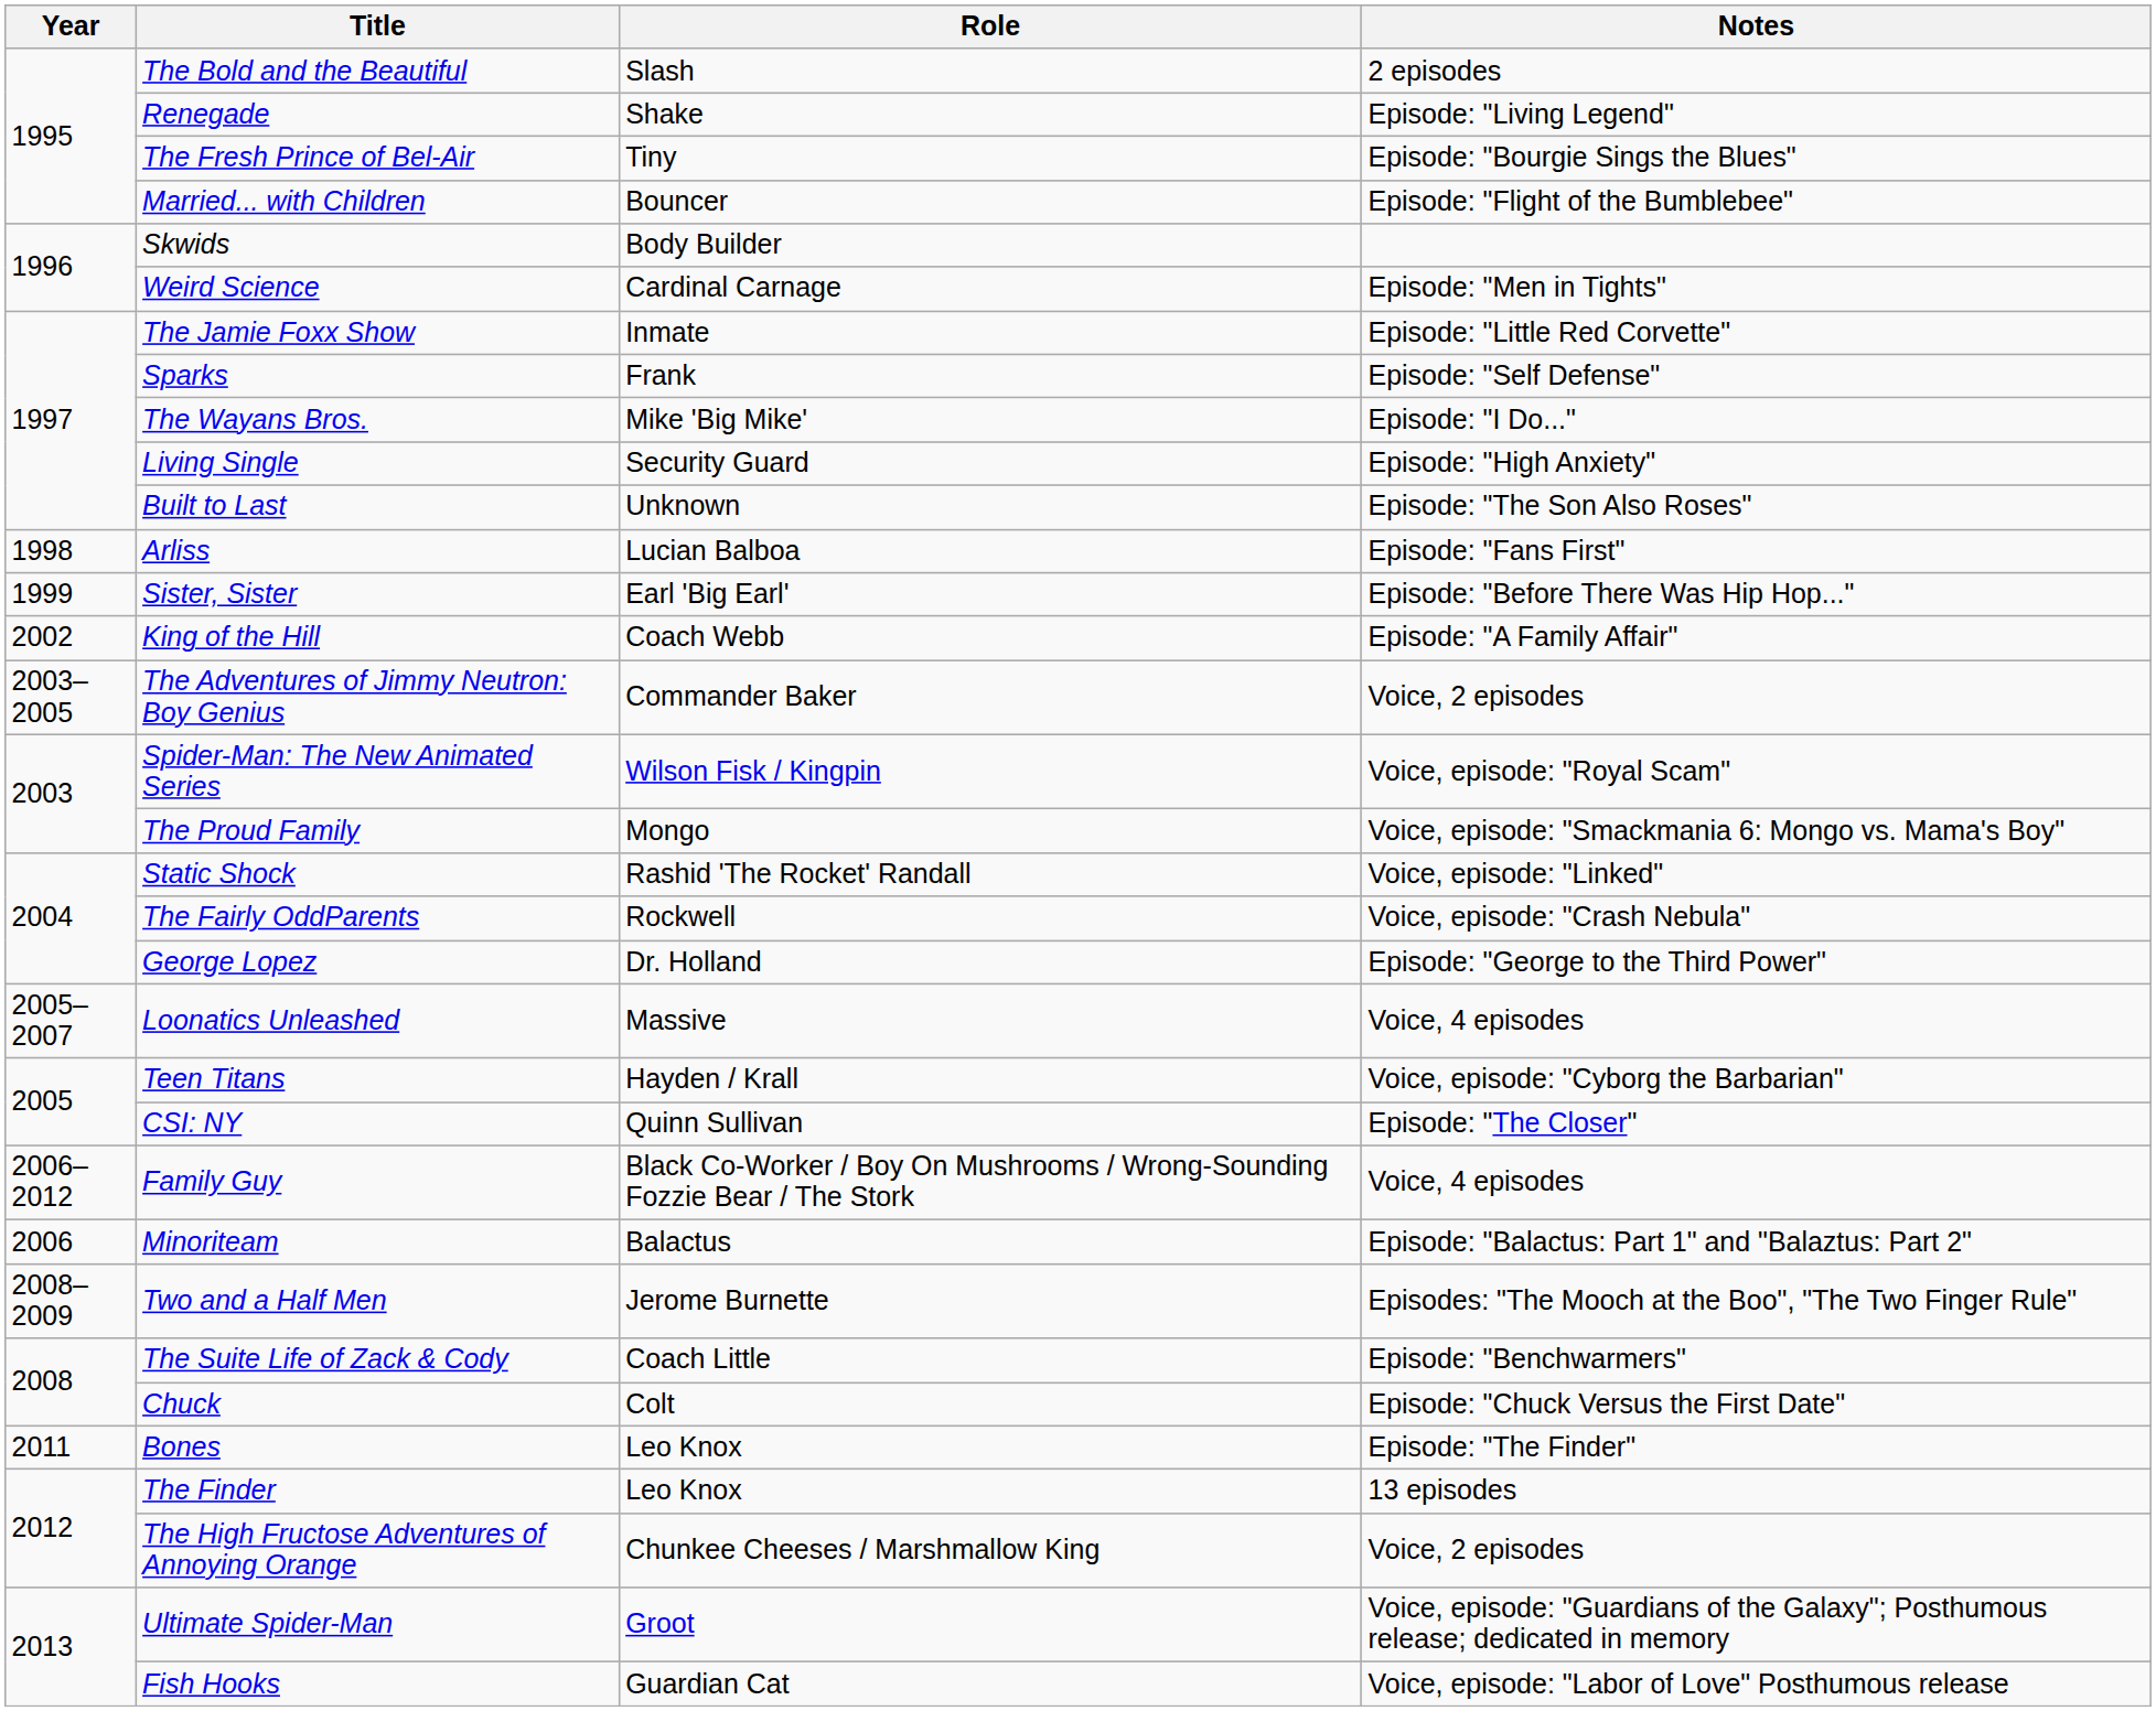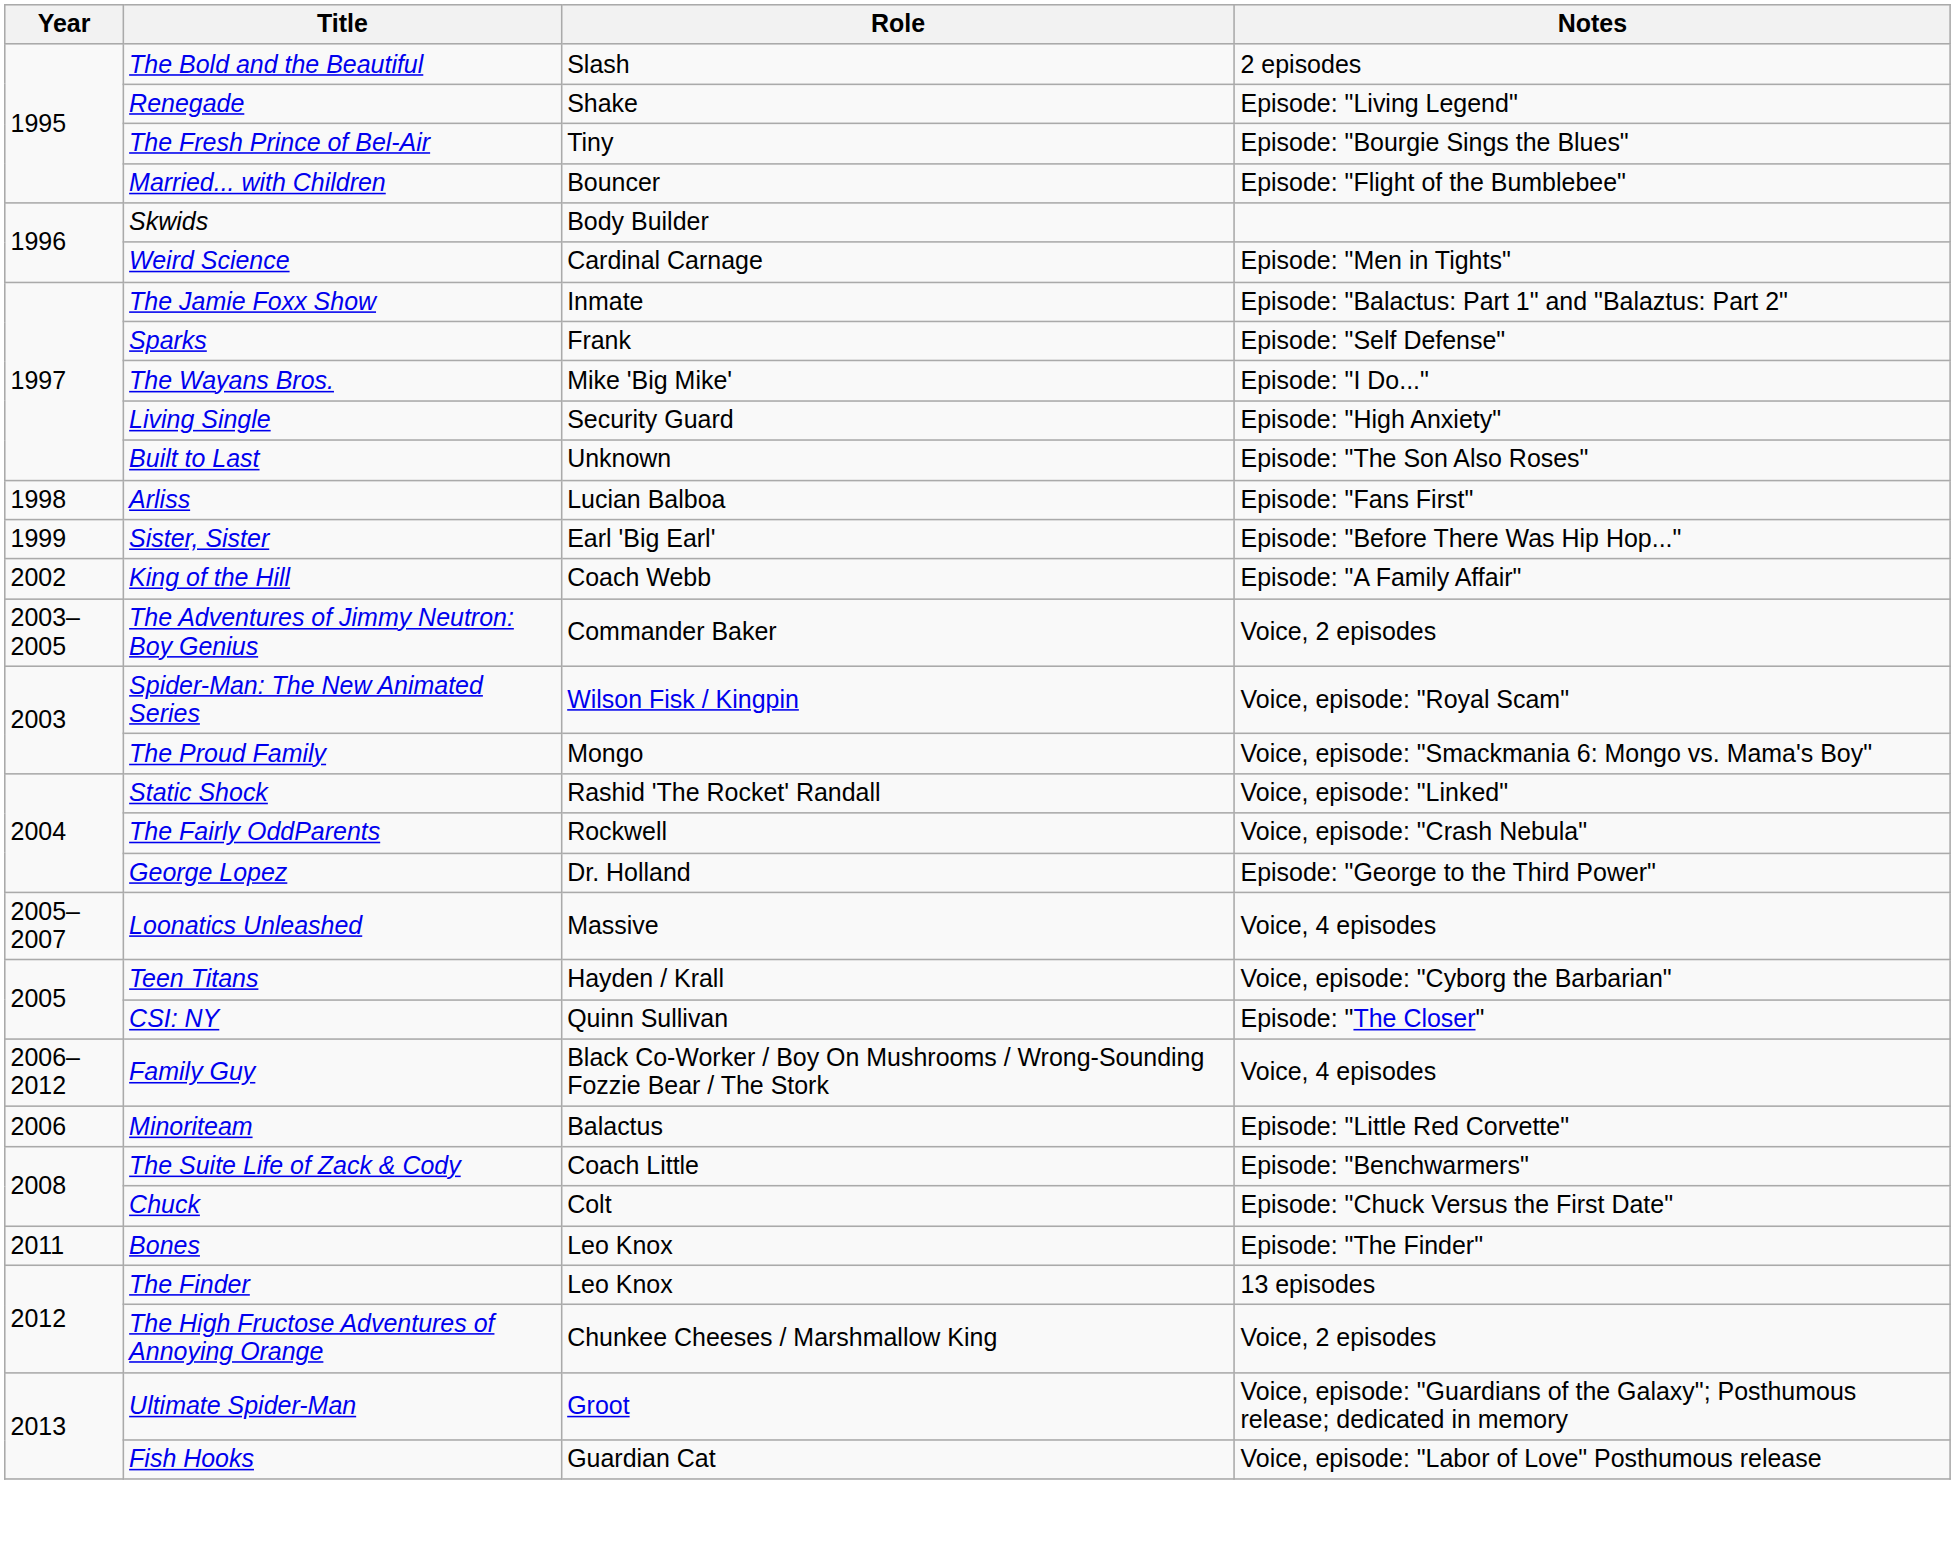 <table class="wikitable sortable">
 <tr>
 <th>Year</th>
 <th>Title</th>
 <th>Role</th>
 <th>Notes</th>
 </tr>
 <tr>
 <td rowspan=4>1995</td>
 <td><em><a href='#'>The Bold and the Beautiful</a></em></td>
 <td>Slash</td>
 <td>2 episodes</td>
 </tr>
 <tr>
 <td><em><a href='#'>Renegade</a></em></td>
 <td>Shake</td>
 <td>Episode: "Living Legend"</td>
 </tr>
 <tr>
 <td><em><a href='#'>The Fresh Prince of Bel-Air</a></em></td>
 <td>Tiny</td>
 <td>Episode: "Bourgie Sings the Blues"</td>
 </tr>
 <tr>
 <td><em><a href='#'>Married... with Children</a></em></td>
 <td>Bouncer</td>
 <td>Episode: "Flight of the Bumblebee"</td>
 </tr>
 <tr>
 <td rowspan=2>1996</td>
 <td><em>Skwids</em></td>
 <td>Body Builder</td>
 <td></td>
 </tr>
 <tr>
 <td><em><a href='#'>Weird Science</a></em></td>
 <td>Cardinal Carnage</td>
 <td>Episode: "Men in Tights"</td>
 </tr>
 <tr>
 <td rowspan=5>1997</td>
 <td><em><a href='#'>The Jamie Foxx Show</a></em></td>
 <td>Inmate</td>
-<td>Episode: "Little Red Corvette"</td>
+<td>Episode: "Balactus: Part 1" and "Balaztus: Part 2"</td>
 </tr>
 <tr>
 <td><em><a href='#'>Sparks</a></em></td>
 <td>Frank</td>
 <td>Episode: "Self Defense"</td>
 </tr>
 <tr>
 <td><em><a href='#'>The Wayans Bros.</a></em></td>
 <td>Mike 'Big Mike'</td>
 <td>Episode: "I Do..."</td>
 </tr>
 <tr>
 <td><em><a href='#'>Living Single</a></em></td>
 <td>Security Guard</td>
 <td>Episode: "High Anxiety"</td>
 </tr>
 <tr>
 <td><em><a href='#'>Built to Last</a></em></td>
 <td>Unknown</td>
 <td>Episode: "The Son Also Roses"</td>
 </tr>
 <tr>
 <td>1998</td>
 <td><em><a href='#'>Arliss</a></em></td>
 <td>Lucian Balboa</td>
 <td>Episode: "Fans First"</td>
 </tr>
 <tr>
 <td>1999</td>
 <td><em><a href='#'>Sister, Sister</a></em></td>
 <td>Earl 'Big Earl'</td>
 <td>Episode: "Before There Was Hip Hop..."</td>
 </tr>
 <tr>
 <td>2002</td>
 <td><em><a href='#'>King of the Hill</a></em></td>
 <td>Coach Webb</td>
 <td>Episode: "A Family Affair"</td>
 </tr>
 <tr>
 <td>2003–2005</td>
 <td><em><a href='#'>The Adventures of Jimmy Neutron: Boy Genius</a></em></td>
 <td>Commander Baker</td>
 <td>Voice, 2 episodes</td>
 </tr>
 <tr>
 <td rowspan=2>2003</td>
 <td><em><a href='#'>Spider-Man: The New Animated Series</a></em></td>
 <td><a href='#'>Wilson Fisk / Kingpin</a></td>
 <td>Voice, episode: "Royal Scam"</td>
 </tr>
 <tr>
 <td><em><a href='#'>The Proud Family</a></em></td>
 <td>Mongo</td>
 <td>Voice, episode: "Smackmania 6: Mongo vs. Mama's Boy"</td>
 </tr>
 <tr>
 <td rowspan=3>2004</td>
 <td><em><a href='#'>Static Shock</a></em></td>
 <td>Rashid 'The Rocket' Randall</td>
 <td>Voice, episode: "Linked"</td>
 </tr>
 <tr>
 <td><em><a href='#'>The Fairly OddParents</a></em></td>
 <td>Rockwell</td>
 <td>Voice, episode: "Crash Nebula"</td>
 </tr>
 <tr>
 <td><em><a href='#'>George Lopez</a></em></td>
 <td>Dr. Holland</td>
 <td>Episode: "George to the Third Power"</td>
 </tr>
 <tr>
 <td>2005–2007</td>
 <td><em><a href='#'>Loonatics Unleashed</a></em></td>
 <td>Massive</td>
 <td>Voice, 4 episodes</td>
 </tr>
 <tr>
 <td rowspan=2>2005</td>
 <td><em><a href='#'>Teen Titans</a></em></td>
 <td>Hayden / Krall</td>
 <td>Voice, episode: "Cyborg the Barbarian"</td>
 </tr>
 <tr>
 <td><em><a href='#'>CSI: NY</a></em></td>
 <td>Quinn Sullivan</td>
 <td>Episode: "<a href='#'>The Closer</a>"</td>
 </tr>
 <tr>
 <td>2006–2012</td>
 <td><em><a href='#'>Family Guy</a></em></td>
 <td>Black Co-Worker / Boy On Mushrooms / Wrong-Sounding Fozzie Bear / The Stork</td>
 <td>Voice, 4 episodes</td>
 </tr>
 <tr>
 <td>2006</td>
 <td><em><a href='#'>Minoriteam</a></em></td>
 <td>Balactus</td>
-<td>Episode: "Balactus: Part 1" and "Balaztus: Part 2"</td>
-</tr>
-<tr>
-<td>2008–2009</td>
-<td><em><a href='#'>Two and a Half Men</a></em></td>
-<td>Jerome Burnette</td>
-<td>Episodes: "The Mooch at the Boo", "The Two Finger Rule"</td>
+<td>Episode: "Little Red Corvette"</td>
 </tr>
 <tr>
 <td rowspan=2>2008</td>
 <td><em><a href='#'>The Suite Life of Zack & Cody</a></em></td>
 <td>Coach Little</td>
 <td>Episode: "Benchwarmers"</td>
 </tr>
 <tr>
 <td><em><a href='#'>Chuck</a></em></td>
 <td>Colt</td>
 <td>Episode: "Chuck Versus the First Date"</td>
 </tr>
 <tr>
 <td>2011</td>
 <td><em><a href='#'>Bones</a></em></td>
 <td>Leo Knox</td>
 <td>Episode: "The Finder"</td>
 </tr>
 <tr>
 <td rowspan=2>2012</td>
 <td><em><a href='#'>The Finder</a></em></td>
 <td>Leo Knox</td>
 <td>13 episodes</td>
 </tr>
 <tr>
 <td><em><a href='#'>The High Fructose Adventures of Annoying Orange</a></em></td>
 <td>Chunkee Cheeses / Marshmallow King</td>
 <td>Voice, 2 episodes</td>
 </tr>
 <tr>
 <td rowspan=2>2013</td>
 <td><em><a href='#'>Ultimate Spider-Man</a></em></td>
 <td><a href='#'>Groot</a></td>
 <td>Voice, episode: "Guardians of the Galaxy"; Posthumous release; dedicated in memory</td>
 </tr>
 <tr>
 <td><em><a href='#'>Fish Hooks</a></em></td>
 <td>Guardian Cat</td>
 <td>Voice, episode: "Labor of Love" Posthumous release</td>
 </tr>
 </table>
